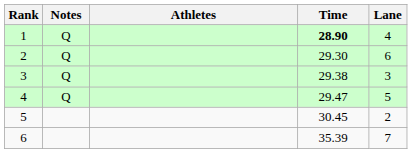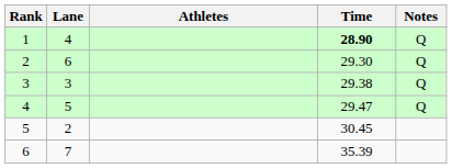 <table class="wikitable sortable" style="text-align:center;">
 <tr>
 <th width=40>Rank</th>
-<th width=50>Notes</th>
+<th width=40>Lane</th>
 <th width=250>Athletes</th>
 <th width=80>Time</th>
-<th width=40>Lane</th>
+<th width=50>Notes</th>
 </tr>
 <tr bgcolor=ccffcc>
 <td>1</td>
-<td>Q</td>
+<td>4</td>
 <td align=left></td>
 <td><strong>28.90</strong></td>
-<td>4</td>
+<td>Q</td>
 </tr>
 <tr bgcolor=ccffcc>
 <td>2</td>
-<td>Q</td>
+<td>6</td>
 <td align=left></td>
 <td>29.30</td>
-<td>6</td>
+<td>Q</td>
 </tr>
 <tr bgcolor=ccffcc>
 <td>3</td>
-<td>Q</td>
+<td>3</td>
 <td align=left></td>
 <td>29.38</td>
-<td>3</td>
+<td>Q</td>
 </tr>
 <tr bgcolor=ccffcc>
 <td>4</td>
-<td>Q</td>
+<td>5</td>
 <td align=left></td>
 <td>29.47</td>
-<td>5</td>
+<td>Q</td>
 </tr>
 <tr>
 <td>5</td>
-<td></td>
+<td>2</td>
 <td align=left></td>
 <td>30.45</td>
-<td>2</td>
+<td></td>
 </tr>
 <tr>
 <td>6</td>
-<td></td>
+<td>7</td>
 <td align=left></td>
 <td>35.39</td>
-<td>7</td>
+<td></td>
 </tr>
 </table>
